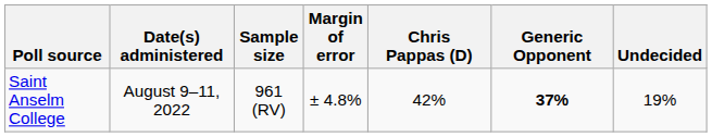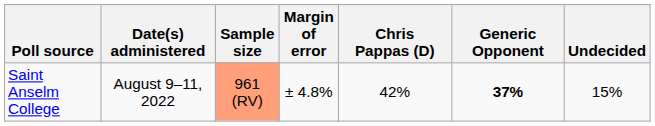 <table class="wikitable" style="font-size:90%;text-align:center;">
 <tr valign=bottom>
 <th>Poll source</th>
 <th>Date(s)<br>administered</th>
 <th>Sample<br>size</th>
 <th>Margin<br>of error</th>
 <th style="width:100px;">Chris<br>Pappas (D)</th>
 <th style="width:100px;">Generic<br>Opponent</th>
 <th>Undecided</th>
 </tr>
 <tr>
 <td style="text-align:left;"><a href='#'>Saint Anselm College</a></td>
 <td>August 9–11, 2022</td>
-<td>961 (RV)</td>
+<td style="background: lightsalmon;">961 (RV)</td>
 <td>± 4.8%</td>
 <td>42%</td>
 <td><strong>37%</strong></td>
-<td>19%</td>
+<td>15%</td>
 </tr>
 </table>
